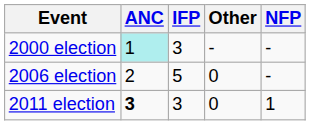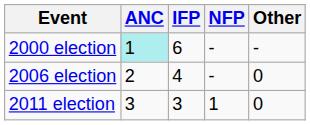 <table class="wikitable">
 <tr>
 <th>Event</th>
 <th><a href='#'>ANC</a></th>
 <th><a href='#'>IFP</a></th>
+<th><a href='#'>NFP</a></th>
 <th>Other</th>
-<th><a href='#'>NFP</a></th>
 </tr>
 <tr>
 <td><a href='#'>2000 election</a></td>
 <td style="background: paleturquoise;">1</td>
-<td>3</td>
+<td>6</td>
 <td>-</td>
 <td>-</td>
 </tr>
 <tr>
 <td><a href='#'>2006 election</a></td>
 <td>2</td>
-<td>5</td>
+<td>4</td>
+<td>-</td>
 <td>0</td>
-<td>-</td>
 </tr>
 <tr>
 <td><a href='#'>2011 election</a></td>
-<td><strong>3</strong></td>
 <td>3</td>
+<td>3</td>
+<td>1</td>
 <td>0</td>
-<td>1</td>
 </tr>
 </table>
